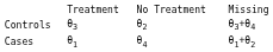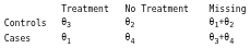 <table style="width:30%">
 <tr>
 <td></td>
 <td>Treatment</td>
 <td>No Treatment</td>
 <td>Missing</td>
 </tr>
 <tr>
 <td>Controls</td>
 <td>θ<sub>3</sub></td>
 <td>θ<sub>2</sub></td>
-<td>θ<sub>3</sub>+θ<sub>4</sub></td>
+<td>θ<sub>1</sub>+θ<sub>2</sub></td>
 </tr>
 <tr>
 <td>Cases</td>
 <td>θ<sub>1</sub></td>
 <td>θ<sub>4</sub></td>
-<td>θ<sub>1</sub>+θ<sub>2</sub></td>
+<td>θ<sub>3</sub>+θ<sub>4</sub></td>
 </tr>
 </table>
